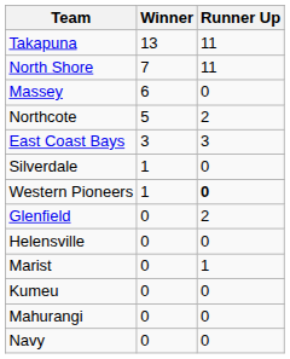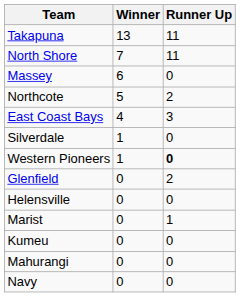 <table class="wikitable">
 <tr>
 <th>Team</th>
 <th>Winner</th>
 <th>Runner Up</th>
 </tr>
 <tr>
 <td><a href='#'>Takapuna</a></td>
 <td>13</td>
 <td>11</td>
 </tr>
 <tr>
 <td><a href='#'>North Shore</a></td>
 <td>7</td>
 <td>11</td>
 </tr>
 <tr>
 <td><a href='#'>Massey</a></td>
 <td>6</td>
 <td>0</td>
 </tr>
 <tr>
 <td>Northcote</td>
 <td>5</td>
 <td>2</td>
 </tr>
 <tr>
 <td><a href='#'>East Coast Bays</a></td>
-<td>3</td>
+<td>4</td>
 <td>3</td>
 </tr>
 <tr>
 <td>Silverdale</td>
 <td>1</td>
 <td>0</td>
 </tr>
 <tr>
 <td>Western Pioneers</td>
 <td>1</td>
 <td><strong>0</strong></td>
 </tr>
 <tr>
 <td><a href='#'>Glenfield</a></td>
 <td>0</td>
 <td>2</td>
 </tr>
 <tr>
 <td>Helensville</td>
 <td>0</td>
 <td>0</td>
 </tr>
 <tr>
 <td>Marist</td>
 <td>0</td>
 <td>1</td>
 </tr>
 <tr>
 <td>Kumeu</td>
 <td>0</td>
 <td>0</td>
 </tr>
 <tr>
 <td>Mahurangi</td>
 <td>0</td>
 <td>0</td>
 </tr>
 <tr>
 <td>Navy</td>
 <td>0</td>
 <td>0</td>
 </tr>
 </table>
